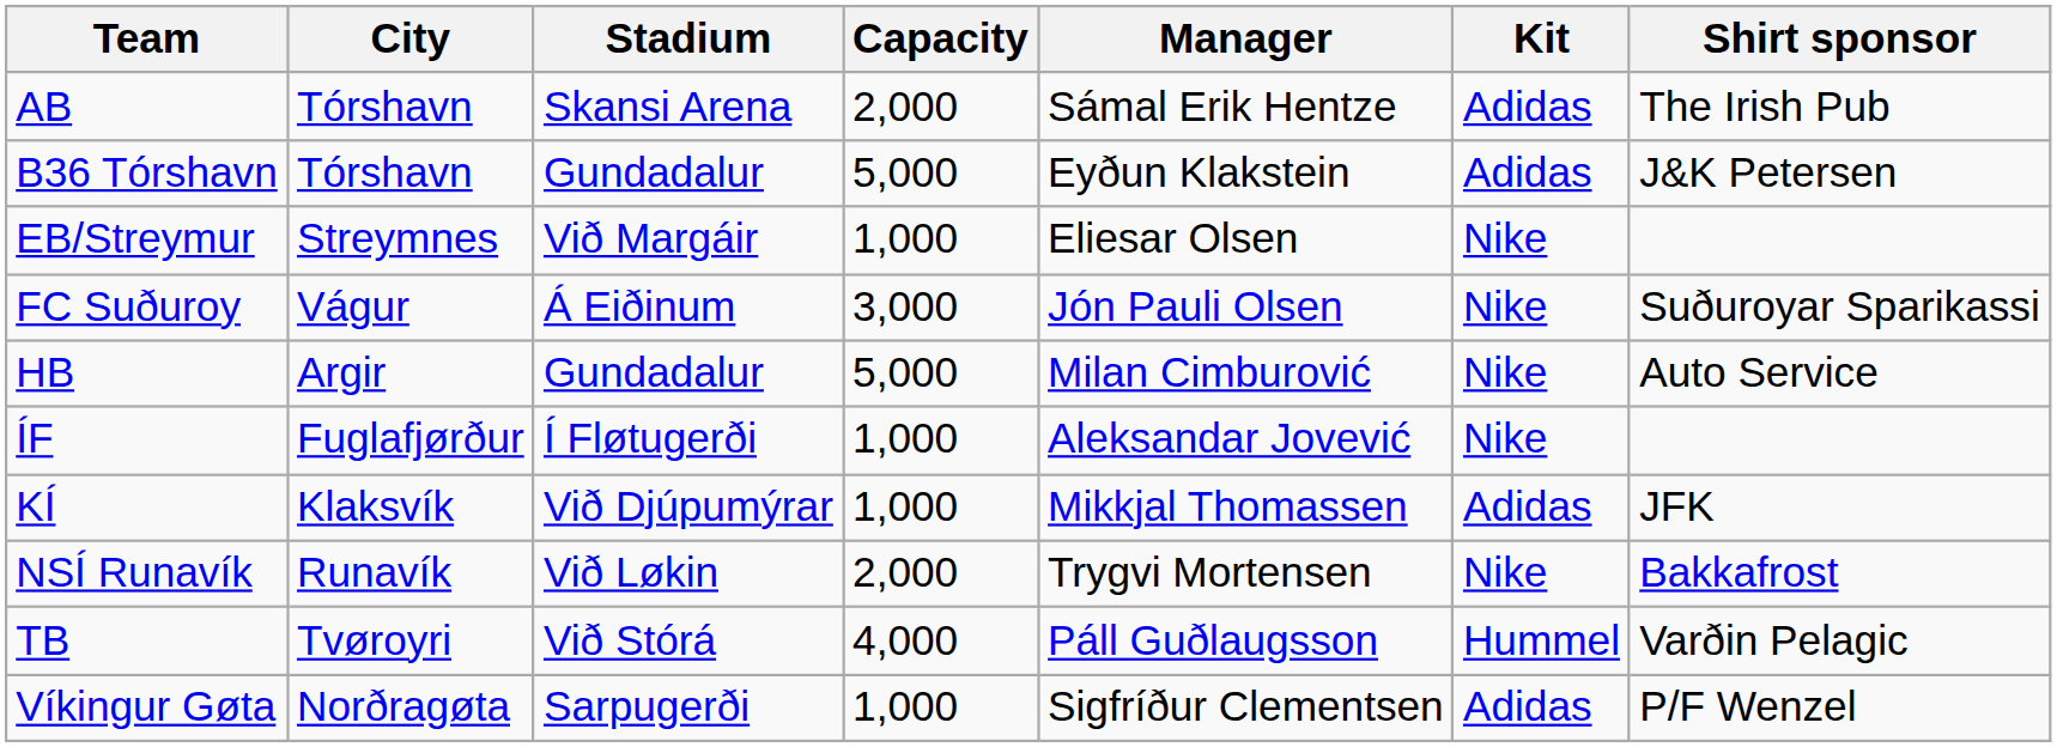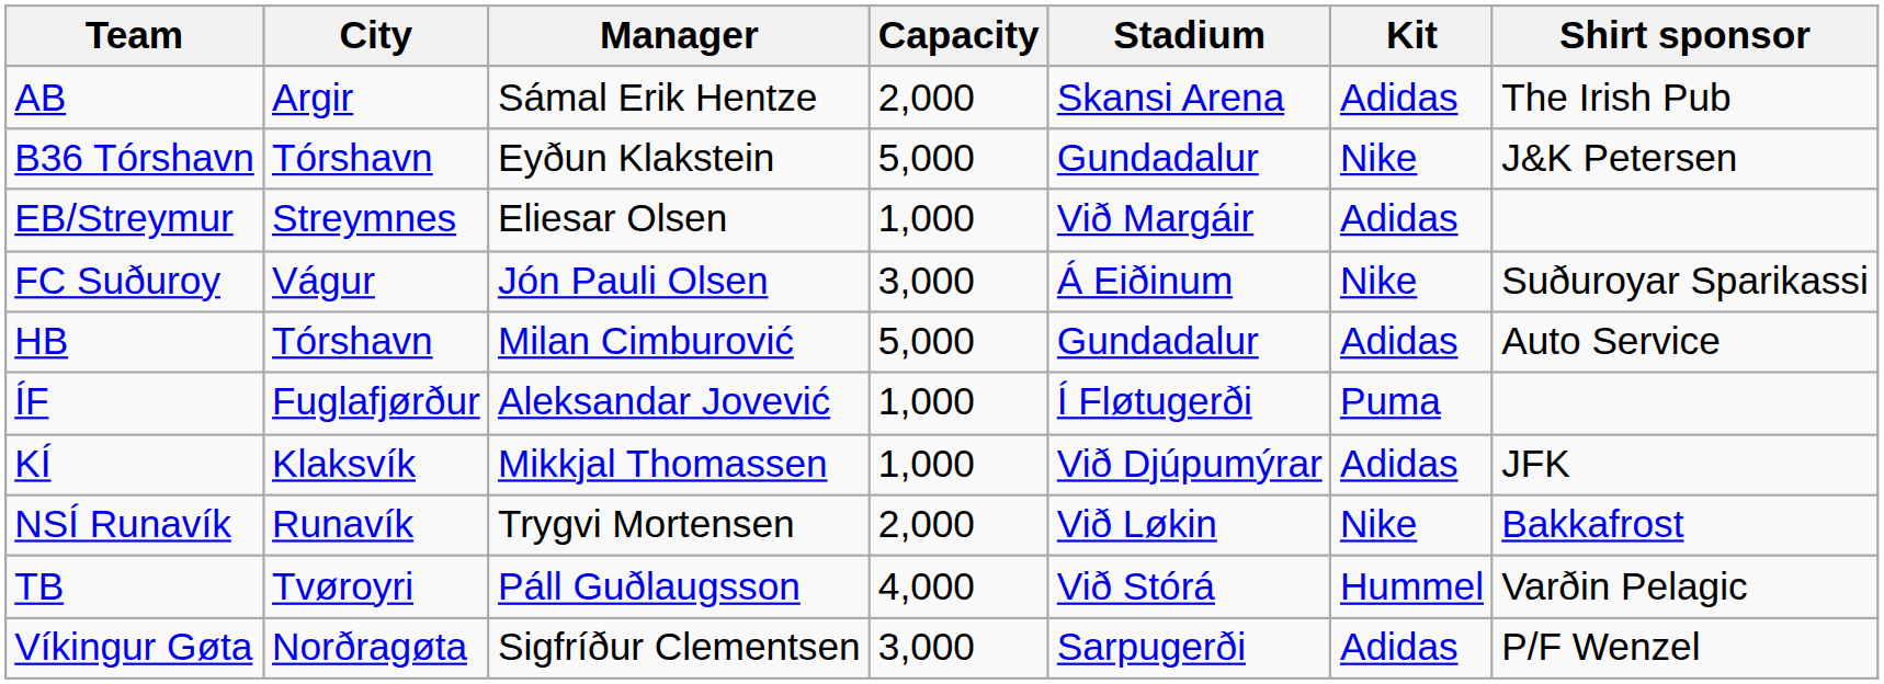 <table class="wikitable sortable" style="text-align: left;">
 <tr>
 <th>Team</th>
 <th>City</th>
+<th>Manager</th>
+<th>Capacity</th>
 <th>Stadium</th>
-<th>Capacity</th>
-<th>Manager</th>
 <th>Kit</th>
 <th>Shirt sponsor</th>
 </tr>
 <tr>
 <td><a href='#'>AB</a></td>
-<td><a href='#'>Tórshavn</a></td>
+<td><a href='#'>Argir</a></td>
+<td> Sámal Erik Hentze</td>
+<td>2,000</td>
 <td><a href='#'>Skansi Arena</a></td>
-<td>2,000</td>
-<td> Sámal Erik Hentze</td>
 <td><a href='#'>Adidas</a></td>
 <td>The Irish Pub</td>
 </tr>
 <tr>
 <td><a href='#'>B36 Tórshavn</a></td>
 <td><a href='#'>Tórshavn</a></td>
+<td> Eyðun Klakstein</td>
+<td>5,000</td>
 <td><a href='#'>Gundadalur</a></td>
-<td>5,000</td>
-<td> Eyðun Klakstein</td>
-<td><a href='#'>Adidas</a></td>
+<td><a href='#'>Nike</a></td>
 <td>J&K Petersen</td>
 </tr>
 <tr>
 <td><a href='#'>EB/Streymur</a></td>
 <td><a href='#'>Streymnes</a></td>
+<td> Eliesar Olsen</td>
+<td>1,000</td>
 <td><a href='#'>Við Margáir</a></td>
-<td>1,000</td>
-<td> Eliesar Olsen</td>
-<td><a href='#'>Nike</a></td>
+<td><a href='#'>Adidas</a></td>
 <td></td>
 </tr>
 <tr>
 <td><a href='#'>FC Suðuroy</a></td>
 <td><a href='#'>Vágur</a></td>
+<td> <a href='#'>Jón Pauli Olsen</a></td>
+<td>3,000</td>
 <td><a href='#'>Á Eiðinum</a></td>
-<td>3,000</td>
-<td> <a href='#'>Jón Pauli Olsen</a></td>
 <td><a href='#'>Nike</a></td>
 <td>Suðuroyar Sparikassi</td>
 </tr>
 <tr>
 <td><a href='#'>HB</a></td>
-<td><a href='#'>Argir</a></td>
+<td><a href='#'>Tórshavn</a></td>
+<td> <a href='#'>Milan Cimburović</a></td>
+<td>5,000</td>
 <td><a href='#'>Gundadalur</a></td>
-<td>5,000</td>
-<td> <a href='#'>Milan Cimburović</a></td>
-<td><a href='#'>Nike</a></td>
+<td><a href='#'>Adidas</a></td>
 <td>Auto Service</td>
 </tr>
 <tr>
 <td><a href='#'>ÍF</a></td>
 <td><a href='#'>Fuglafjørður</a></td>
+<td> <a href='#'>Aleksandar Jovević</a></td>
+<td>1,000</td>
 <td><a href='#'>Í Fløtugerði</a></td>
-<td>1,000</td>
-<td> <a href='#'>Aleksandar Jovević</a></td>
-<td><a href='#'>Nike</a></td>
+<td><a href='#'>Puma</a></td>
 <td></td>
 </tr>
 <tr>
 <td><a href='#'>KÍ</a></td>
 <td><a href='#'>Klaksvík</a></td>
+<td> <a href='#'>Mikkjal Thomassen</a></td>
+<td>1,000</td>
 <td><a href='#'>Við Djúpumýrar</a></td>
-<td>1,000</td>
-<td> <a href='#'>Mikkjal Thomassen</a></td>
 <td><a href='#'>Adidas</a></td>
 <td>JFK</td>
 </tr>
 <tr>
 <td><a href='#'>NSÍ Runavík</a></td>
 <td><a href='#'>Runavík</a></td>
+<td> Trygvi Mortensen</td>
+<td>2,000</td>
 <td><a href='#'>Við Løkin</a></td>
-<td>2,000</td>
-<td> Trygvi Mortensen</td>
 <td><a href='#'>Nike</a></td>
 <td><a href='#'>Bakkafrost</a></td>
 </tr>
 <tr>
 <td><a href='#'>TB</a></td>
 <td><a href='#'>Tvøroyri</a></td>
+<td> <a href='#'>Páll Guðlaugsson</a></td>
+<td>4,000</td>
 <td><a href='#'>Við Stórá</a></td>
-<td>4,000</td>
-<td> <a href='#'>Páll Guðlaugsson</a></td>
 <td><a href='#'>Hummel</a></td>
 <td>Varðin Pelagic</td>
 </tr>
 <tr>
 <td><a href='#'>Víkingur Gøta</a></td>
 <td><a href='#'>Norðragøta</a></td>
+<td> Sigfríður Clementsen</td>
+<td>3,000</td>
 <td><a href='#'>Sarpugerði</a></td>
-<td>1,000</td>
-<td> Sigfríður Clementsen</td>
 <td><a href='#'>Adidas</a></td>
 <td>P/F Wenzel</td>
 </tr>
 </table>
